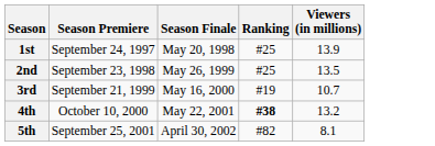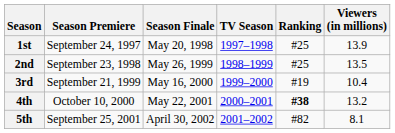 <table class="wikitable plainrowheaders" style="text-align:center">
 <tr style="background:#e0e0e0; vertical-align:bottom;">
 <th scope="col">Season</th>
 <th scope="col">Season Premiere</th>
 <th scope="col">Season Finale</th>
+<th scope="col">TV Season</th>
 <th scope="col">Ranking</th>
 <th scope="col">Viewers<br>(in millions)</th>
 </tr>
 <tr style="background:#f9f9f9;">
 <th scope="row">1st</th>
 <td>September 24, 1997</td>
 <td>May 20, 1998</td>
+<td><a href='#'>1997–1998</a></td>
 <td>#25</td>
 <td>13.9</td>
 </tr>
 <tr style="background:#f9f9f9;">
 <th scope="row">2nd</th>
 <td>September 23, 1998</td>
 <td>May 26, 1999</td>
+<td><a href='#'>1998–1999</a></td>
 <td>#25</td>
 <td>13.5</td>
 </tr>
 <tr style="background:#f9f9f9;">
 <th scope="row">3rd</th>
 <td>September 21, 1999</td>
 <td>May 16, 2000</td>
+<td><a href='#'>1999–2000</a></td>
 <td>#19</td>
-<td>10.7</td>
+<td>10.4</td>
 </tr>
 <tr style="background:#f9f9f9;">
 <th scope="row">4th</th>
 <td>October 10, 2000</td>
 <td>May 22, 2001</td>
+<td><a href='#'>2000–2001</a></td>
 <td><strong>#38</strong></td>
 <td>13.2</td>
 </tr>
 <tr style="background:#f9f9f9;">
 <th scope="row">5th</th>
 <td>September 25, 2001</td>
 <td>April 30, 2002</td>
+<td><a href='#'>2001–2002</a></td>
 <td>#82</td>
 <td>8.1</td>
 </tr>
 </table>
